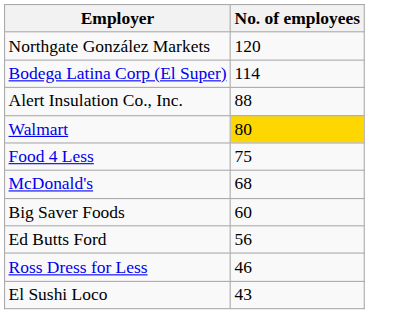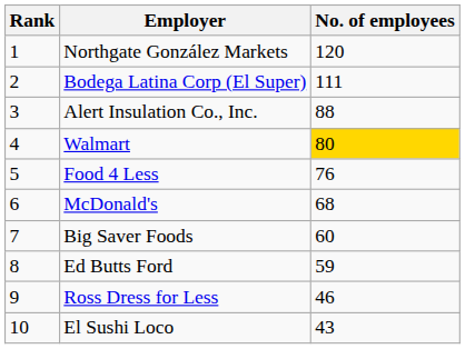 <table class="wikitable">
 <tr>
+<th>Rank</th>
 <th>Employer</th>
 <th>No. of employees</th>
 </tr>
 <tr>
+<td>1</td>
 <td>Northgate González Markets</td>
 <td>120</td>
 </tr>
 <tr>
+<td>2</td>
 <td><a href='#'>Bodega Latina Corp (El Super)</a></td>
-<td>114</td>
+<td>111</td>
 </tr>
 <tr>
+<td>3</td>
 <td>Alert Insulation Co., Inc.</td>
 <td>88</td>
 </tr>
 <tr>
+<td>4</td>
 <td><a href='#'>Walmart</a></td>
 <td style="background: gold;">80</td>
 </tr>
 <tr>
+<td>5</td>
 <td><a href='#'>Food 4 Less</a></td>
-<td>75</td>
+<td>76</td>
 </tr>
 <tr>
+<td>6</td>
 <td><a href='#'>McDonald's</a></td>
 <td>68</td>
 </tr>
 <tr>
+<td>7</td>
 <td>Big Saver Foods</td>
 <td>60</td>
 </tr>
 <tr>
+<td>8</td>
 <td>Ed Butts Ford</td>
-<td>56</td>
+<td>59</td>
 </tr>
 <tr>
+<td>9</td>
 <td><a href='#'>Ross Dress for Less</a></td>
 <td>46</td>
 </tr>
 <tr>
+<td>10</td>
 <td>El Sushi Loco</td>
 <td>43</td>
 </tr>
 </table>
